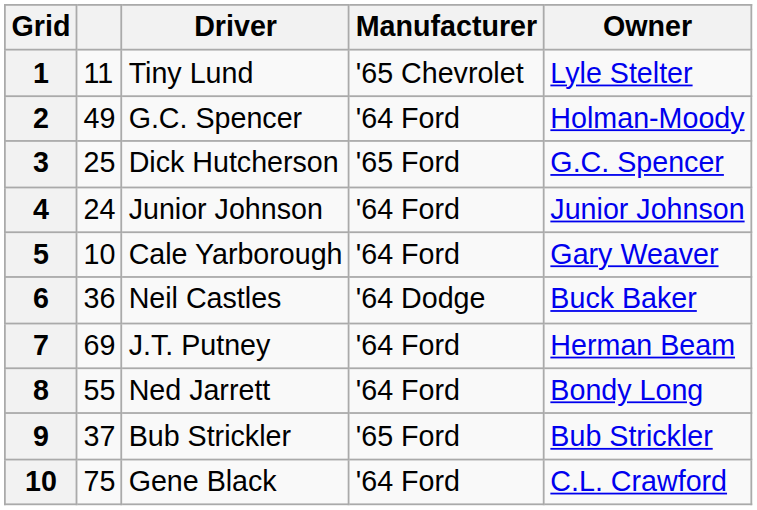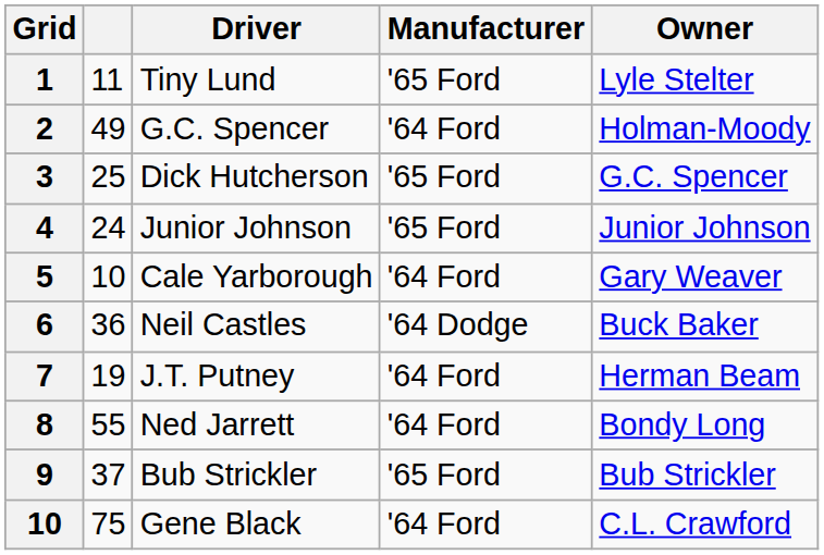 <table class="wikitable">
 <tr>
 <th>Grid</th>
 <th></th>
 <th>Driver</th>
 <th>Manufacturer</th>
 <th>Owner</th>
 </tr>
 <tr>
 <th>1</th>
 <td>11</td>
 <td>Tiny Lund</td>
-<td>'65 Chevrolet</td>
+<td>'65 Ford</td>
 <td><a href='#'>Lyle Stelter</a></td>
 </tr>
 <tr>
 <th>2</th>
 <td>49</td>
 <td>G.C. Spencer</td>
 <td>'64 Ford</td>
 <td><a href='#'>Holman-Moody</a></td>
 </tr>
 <tr>
 <th>3</th>
 <td>25</td>
 <td>Dick Hutcherson</td>
 <td>'65 Ford</td>
 <td><a href='#'>G.C. Spencer</a></td>
 </tr>
 <tr>
 <th>4</th>
 <td>24</td>
 <td>Junior Johnson</td>
-<td>'64 Ford</td>
+<td>'65 Ford</td>
 <td><a href='#'>Junior Johnson</a></td>
 </tr>
 <tr>
 <th>5</th>
 <td>10</td>
 <td>Cale Yarborough</td>
 <td>'64 Ford</td>
 <td><a href='#'>Gary Weaver</a></td>
 </tr>
 <tr>
 <th>6</th>
 <td>36</td>
 <td>Neil Castles</td>
 <td>'64 Dodge</td>
 <td><a href='#'>Buck Baker</a></td>
 </tr>
 <tr>
 <th>7</th>
-<td>69</td>
+<td>19</td>
 <td>J.T. Putney</td>
 <td>'64 Ford</td>
 <td><a href='#'>Herman Beam</a></td>
 </tr>
 <tr>
 <th>8</th>
 <td>55</td>
 <td>Ned Jarrett</td>
 <td>'64 Ford</td>
 <td><a href='#'>Bondy Long</a></td>
 </tr>
 <tr>
 <th>9</th>
 <td>37</td>
 <td>Bub Strickler</td>
 <td>'65 Ford</td>
 <td><a href='#'>Bub Strickler</a></td>
 </tr>
 <tr>
 <th>10</th>
 <td>75</td>
 <td>Gene Black</td>
 <td>'64 Ford</td>
 <td><a href='#'>C.L. Crawford</a></td>
 </tr>
 </table>
